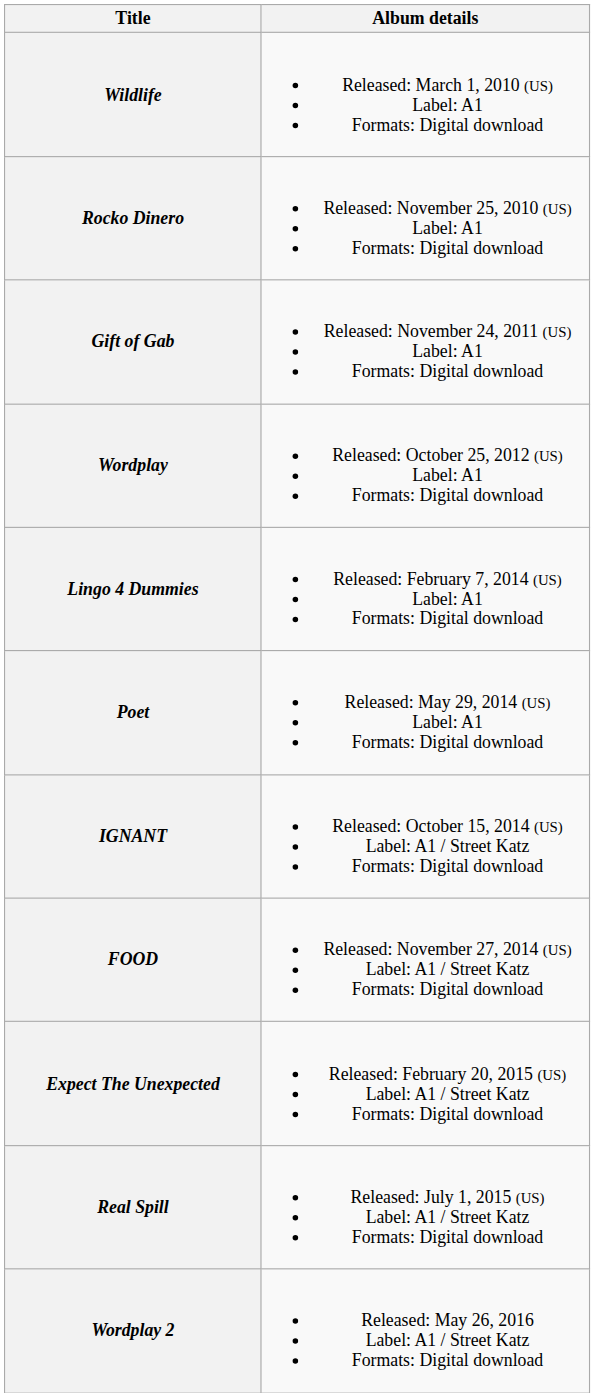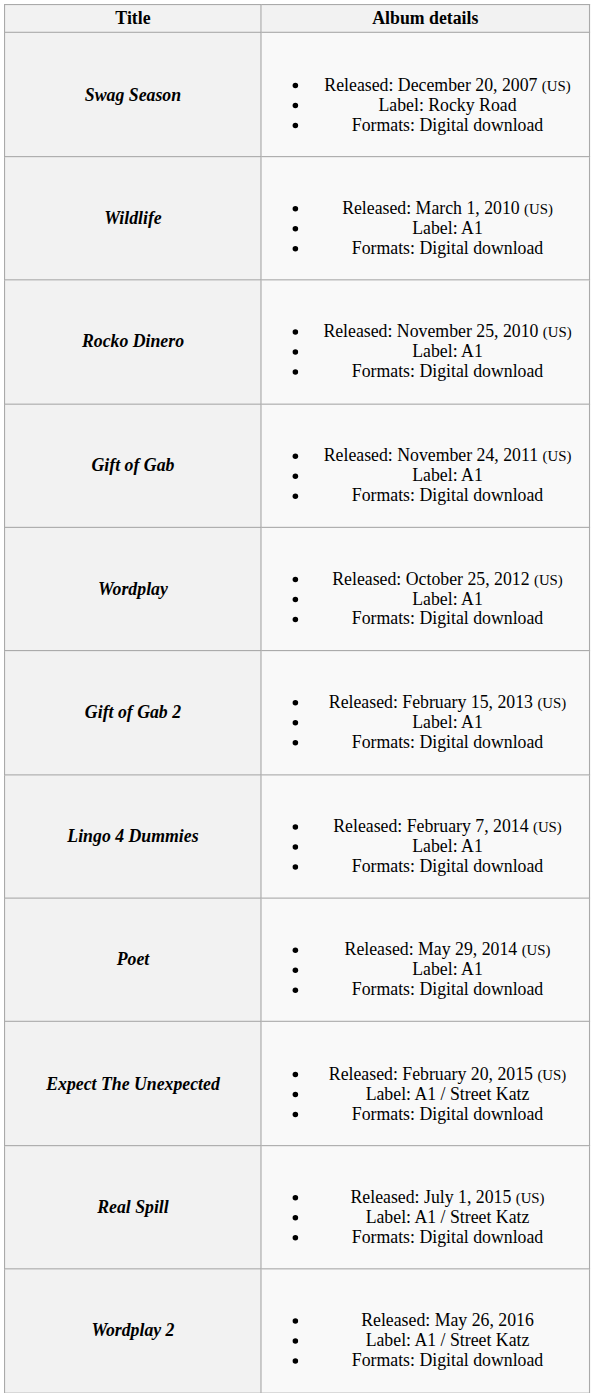 <table class="wikitable plainrowheaders" style="text-align:center;">
 <tr>
 <th scope="col" style="width:14em;">Title</th>
 <th scope="col" style="width:18em;">Album details</th>
+</tr>
+<tr>
+<th scope="row"><em>Swag Season</em></th>
+<td><br><ul><li>Released: December 20, 2007 <small>(US)</small></li><li>Label: Rocky Road</li><li>Formats: Digital download</li></ul></td>
 </tr>
 <tr>
 <th scope="row"><em>Wildlife</em></th>
 <td><br><ul><li>Released: March 1, 2010 <small>(US)</small></li><li>Label: A1</li><li>Formats: Digital download</li></ul></td>
 </tr>
 <tr>
 <th scope="row"><em>Rocko Dinero</em></th>
 <td><br><ul><li>Released: November 25, 2010 <small>(US)</small></li><li>Label: A1</li><li>Formats: Digital download</li></ul></td>
 </tr>
 <tr>
 <th scope="row"><em>Gift of Gab</em></th>
 <td><br><ul><li>Released: November 24, 2011 <small>(US)</small></li><li>Label: A1</li><li>Formats: Digital download</li></ul></td>
 </tr>
 <tr>
 <th scope="row"><em>Wordplay</em></th>
 <td><br><ul><li>Released: October 25, 2012 <small>(US)</small></li><li>Label: A1</li><li>Formats: Digital download</li></ul></td>
 </tr>
 <tr>
+<th scope="row"><em>Gift of Gab 2</em></th>
+<td><br><ul><li>Released: February 15, 2013 <small>(US)</small></li><li>Label: A1</li><li>Formats: Digital download</li></ul></td>
+</tr>
+<tr>
 <th scope="row"><em>Lingo 4 Dummies</em></th>
 <td><br><ul><li>Released: February 7, 2014 <small>(US)</small></li><li>Label: A1</li><li>Formats: Digital download</li></ul></td>
 </tr>
 <tr>
 <th scope="row"><em>Poet</em></th>
 <td><br><ul><li>Released: May 29, 2014 <small>(US)</small></li><li>Label: A1</li><li>Formats: Digital download</li></ul></td>
-</tr>
-<tr>
-<th scope="row"><em>IGNANT</em></th>
-<td><br><ul><li>Released: October 15, 2014 <small>(US)</small></li><li>Label: A1 / Street Katz</li><li>Formats: Digital download</li></ul></td>
-</tr>
-<tr>
-<th scope="row"><em>FOOD</em></th>
-<td><br><ul><li>Released: November 27, 2014 <small>(US)</small></li><li>Label: A1 / Street Katz</li><li>Formats: Digital download</li></ul></td>
 </tr>
 <tr>
 <th scope="row"><em>Expect The Unexpected</em></th>
 <td><br><ul><li>Released: February 20, 2015 <small>(US)</small></li><li>Label: A1 / Street Katz</li><li>Formats: Digital download</li></ul></td>
 </tr>
 <tr>
 <th scope="row"><em>Real Spill</em></th>
 <td><br><ul><li>Released: July 1, 2015 <small>(US)</small></li><li>Label: A1 / Street Katz</li><li>Formats: Digital download</li></ul></td>
 </tr>
 <tr>
 <th scope="row"><em>Wordplay 2</em></th>
 <td><br><ul><li>Released: May 26, 2016</li><li>Label: A1 / Street Katz</li><li>Formats: Digital download</li></ul></td>
 </tr>
 </table>
